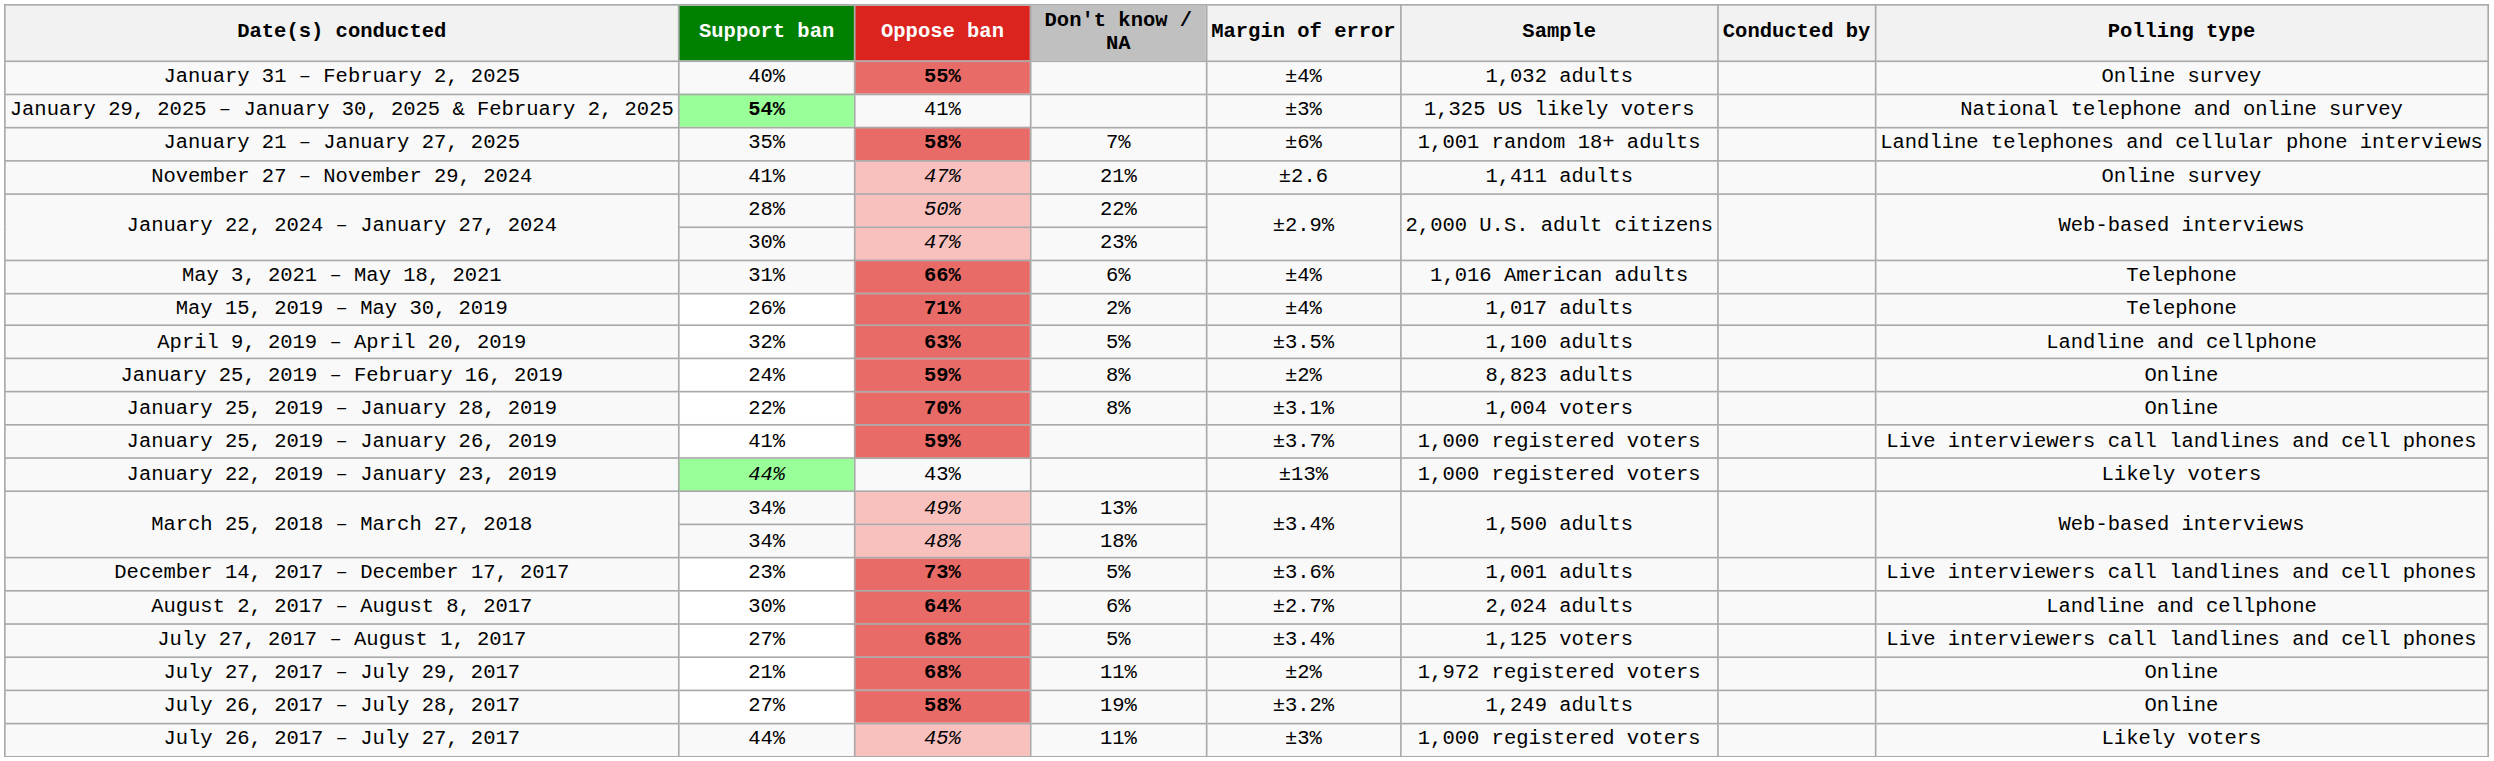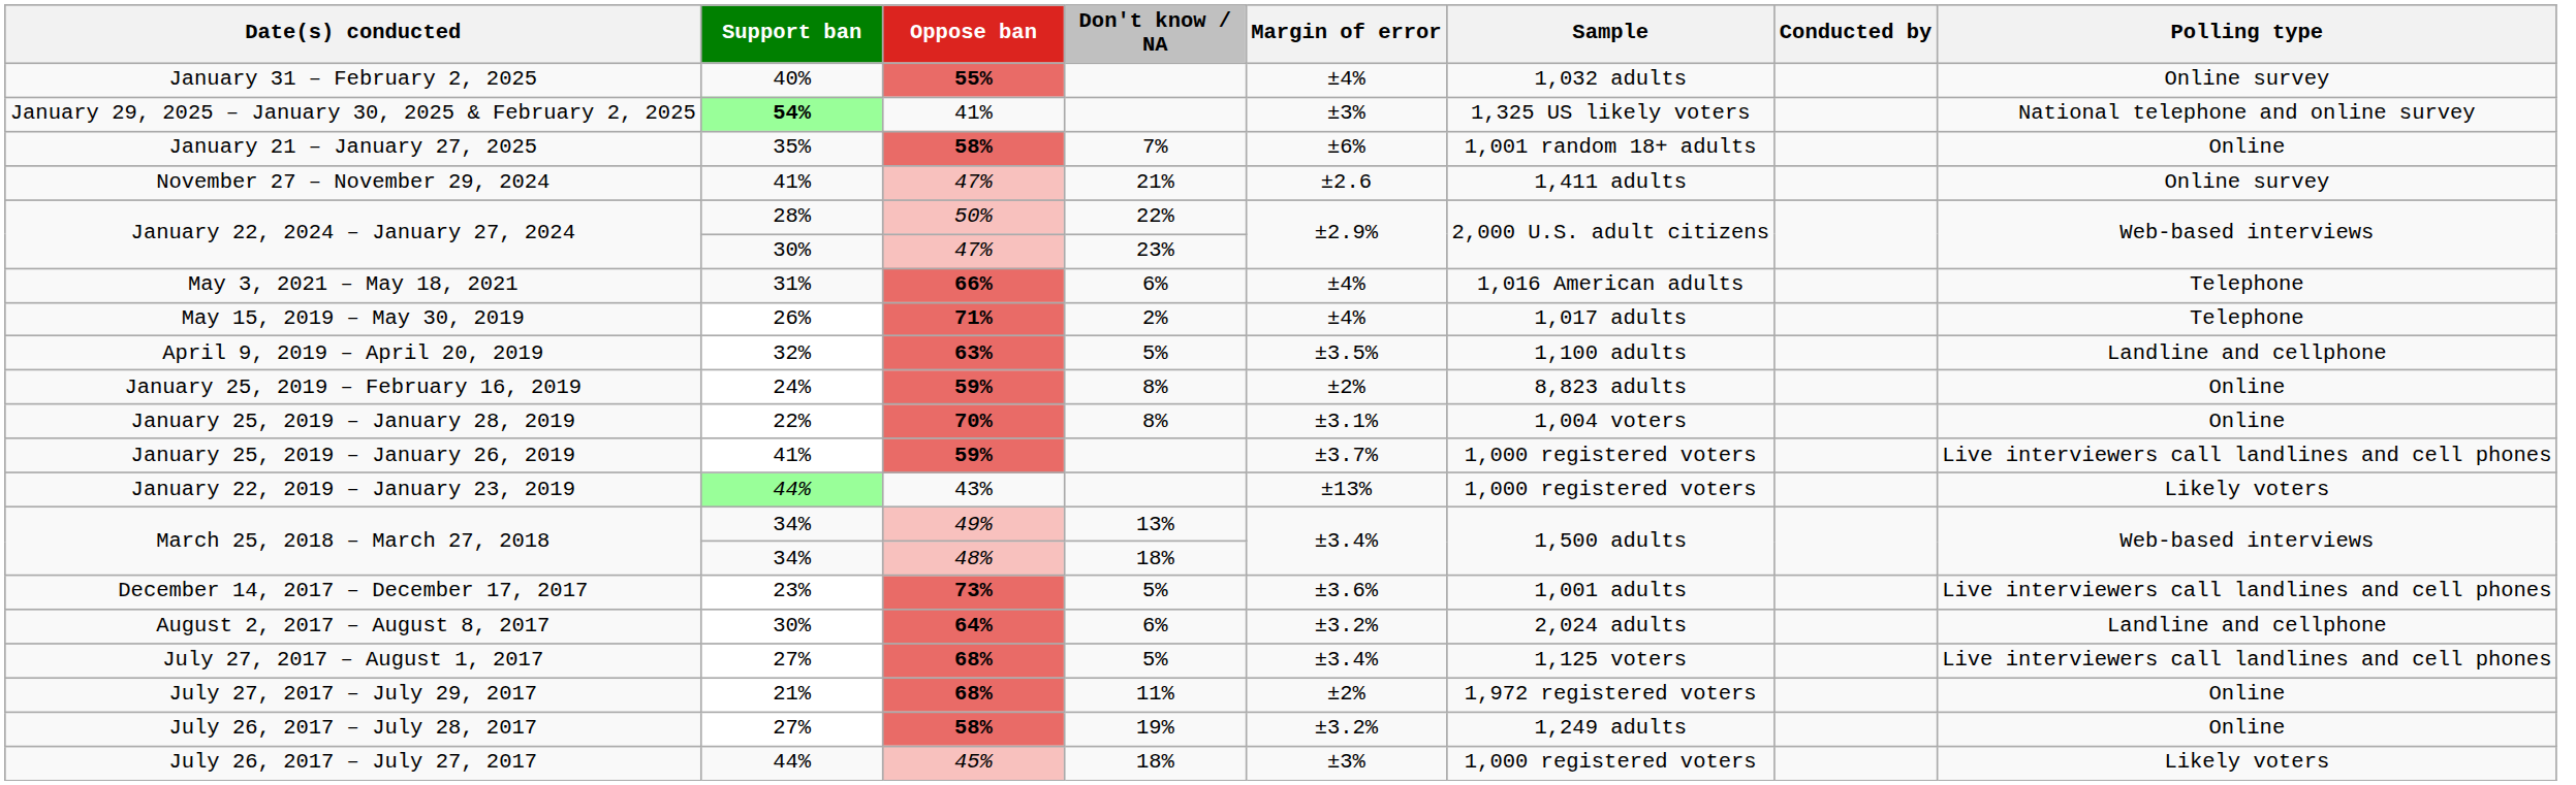 <table class="wikitable" style="text-align:center;font-size:95%;line-height:14px">
 <tr>
 <th>Date(s) conducted</th>
 <th data-sort-="" style="background:green; color:white; width:100px;" type="number">Support ban</th>
 <th data-sort-="" style="background:#dc241f; color:white; width:100px;" type="number">Oppose ban</th>
 <th data-sort-="" style="background:silver; width:100px;" type="number">Don't know / NA</th>
 <th data-sort-type="number">Margin of error</th>
 <th data-sort-type="number">Sample</th>
 <th>Conducted by</th>
 <th>Polling type</th>
 </tr>
 <tr>
 <td>January 31 – February 2, 2025</td>
 <td>40%</td>
 <td style="background: rgb(233, 107, 103);"><strong>55%</strong></td>
 <td></td>
 <td>±4%</td>
 <td>1,032 adults</td>
 <td></td>
 <td>Online survey</td>
 </tr>
 <tr>
 <td>January 29, 2025 – January 30, 2025 & February 2, 2025</td>
 <td style="background: rgb(153, 255, 153);"><strong>54%</strong></td>
 <td>41%</td>
 <td></td>
 <td>±3%</td>
 <td>1,325 US likely voters</td>
 <td></td>
 <td>National telephone and online survey</td>
 </tr>
 <tr>
 <td>January 21 – January 27, 2025</td>
 <td>35%</td>
 <td style="background: rgb(233, 107, 103);"><strong>58%</strong></td>
 <td>7%</td>
 <td>±6%</td>
 <td>1,001 random 18+ adults</td>
 <td></td>
-<td>Landline telephones and cellular phone interviews</td>
+<td>Online</td>
 </tr>
 <tr>
 <td>November 27 – November 29, 2024</td>
 <td>41%</td>
 <td style="background: rgb(248, 193, 190);"><em>47%</em></td>
 <td>21%</td>
 <td>±2.6</td>
 <td>1,411 adults</td>
 <td></td>
 <td>Online survey</td>
 </tr>
 <tr>
 <td rowspan="2" style="text-align:center;">January 22, 2024 – January 27, 2024</td>
 <td>28%</td>
 <td style="background: rgb(248, 193, 190);"><em>50%</em></td>
 <td>22%</td>
 <td rowspan="2" style="text-align:center;">±2.9%</td>
 <td rowspan="2" style="text-align:center;">2,000 U.S. adult citizens</td>
 <td rowspan="2" style="text-align:center;"></td>
 <td rowspan="2" style="text-align:center;">Web-based interviews</td>
 </tr>
 <tr>
 <td>30%</td>
 <td style="background: rgb(248, 193, 190);"><em>47%</em></td>
 <td>23%</td>
 </tr>
 <tr>
 <td>May 3, 2021 – May 18, 2021</td>
 <td>31%</td>
 <td style="background: rgb(233, 107, 103);"><strong>66%</strong></td>
 <td>6%</td>
 <td>±4%</td>
 <td>1,016 American adults</td>
 <td></td>
 <td>Telephone</td>
 </tr>
 <tr>
 <td data-sort-value="2016-01-10">May 15, 2019 – May 30, 2019</td>
 <td style="background:white">26%</td>
 <td style="background: rgb(233, 107, 103);"><strong>71%</strong></td>
 <td>2%</td>
 <td>±4%</td>
 <td>1,017 adults</td>
 <td></td>
 <td>Telephone</td>
 </tr>
 <tr>
 <td data-sort-value="2016-01-10">April 9, 2019 – April 20, 2019</td>
 <td style="background:white">32%</td>
 <td style="background: rgb(233, 107, 103);"><strong>63%</strong></td>
 <td>5%</td>
 <td>±3.5%</td>
 <td>1,100 adults</td>
 <td></td>
 <td>Landline and cellphone</td>
 </tr>
 <tr>
 <td data-sort-value="2016-01-10">January 25, 2019 – February 16, 2019</td>
 <td style="background:white">24%</td>
 <td style="background: rgb(233, 107, 103);"><strong>59%</strong></td>
 <td>8%</td>
 <td>±2%</td>
 <td>8,823 adults</td>
 <td></td>
 <td>Online</td>
 </tr>
 <tr>
 <td data-sort-value="2016-01-10">January 25, 2019 – January 28, 2019</td>
 <td style="background:white">22%</td>
 <td style="background: rgb(233, 107, 103);"><strong>70%</strong></td>
 <td>8%</td>
 <td>±3.1%</td>
 <td>1,004 voters</td>
 <td></td>
 <td>Online</td>
 </tr>
 <tr>
 <td data-sort-value="2016-01-10">January 25, 2019 – January 26, 2019</td>
 <td style="background:white">41%</td>
 <td style="background: rgb(233, 107, 103);"><strong>59%</strong></td>
 <td></td>
 <td>±3.7%</td>
 <td>1,000 registered voters</td>
 <td></td>
 <td>Live interviewers call landlines and cell phones</td>
 </tr>
 <tr>
 <td data-sort-value="2016-01-10">January 22, 2019 – January 23, 2019</td>
 <td style="background: rgb(153, 255, 153);"><em>44%</em></td>
 <td>43%</td>
 <td></td>
 <td>±13%</td>
 <td>1,000 registered voters</td>
 <td></td>
 <td>Likely voters</td>
 </tr>
 <tr>
 <td rowspan="2" style="text-align:center;">March 25, 2018 – March 27, 2018</td>
 <td>34%</td>
 <td style="background: rgb(248, 193, 190);"><em>49%</em></td>
 <td>13%</td>
 <td rowspan="2" style="text-align:center;">±3.4%</td>
 <td rowspan="2" style="text-align:center;">1,500 adults</td>
 <td rowspan="2" style="text-align:center;"></td>
 <td rowspan="2" style="text-align:center;">Web-based interviews</td>
 </tr>
 <tr>
 <td>34%</td>
 <td style="background: rgb(248, 193, 190);"><em>48%</em></td>
 <td>18%</td>
 </tr>
 <tr>
 <td data-sort-value="2016-01-10">December 14, 2017 – December 17, 2017</td>
 <td style="background:white">23%</td>
 <td style="background: rgb(233, 107, 103);"><strong>73%</strong></td>
 <td>5%</td>
 <td>±3.6%</td>
 <td>1,001 adults</td>
 <td></td>
 <td>Live interviewers call landlines and cell phones</td>
 </tr>
 <tr>
 <td data-sort-value="2016-01-10">August 2, 2017 – August 8, 2017</td>
 <td style="background:white">30%</td>
 <td style="background: rgb(233, 107, 103);"><strong>64%</strong></td>
 <td>6%</td>
-<td>±2.7%</td>
+<td>±3.2%</td>
 <td>2,024 adults</td>
 <td></td>
 <td>Landline and cellphone</td>
 </tr>
 <tr>
 <td data-sort-value="2016-01-10">July 27, 2017 – August 1, 2017</td>
 <td style="background:white">27%</td>
 <td style="background: rgb(233, 107, 103);"><strong>68%</strong></td>
 <td>5%</td>
 <td>±3.4%</td>
 <td>1,125 voters</td>
 <td></td>
 <td>Live interviewers call landlines and cell phones</td>
 </tr>
 <tr>
 <td data-sort-value="2016-01-10">July 27, 2017 – July 29, 2017</td>
 <td style="background:white">21%</td>
 <td style="background: rgb(233, 107, 103);"><strong>68%</strong></td>
 <td>11%</td>
 <td>±2%</td>
 <td>1,972 registered voters</td>
 <td></td>
 <td>Online</td>
 </tr>
 <tr>
 <td data-sort-value="2016-01-10">July 26, 2017 – July 28, 2017</td>
 <td style="background:white">27%</td>
 <td style="background: rgb(233, 107, 103);"><strong>58%</strong></td>
 <td>19%</td>
 <td>±3.2%</td>
 <td>1,249 adults</td>
 <td> </td>
 <td>Online</td>
 </tr>
 <tr>
 <td data-sort-value="2016-01-10">July 26, 2017 – July 27, 2017</td>
 <td>44%</td>
 <td style="background: rgb(248, 193, 190);"><em>45%</em></td>
-<td>11%</td>
+<td>18%</td>
 <td>±3%</td>
 <td>1,000 registered voters</td>
 <td></td>
 <td>Likely voters</td>
 </tr>
 </table>
